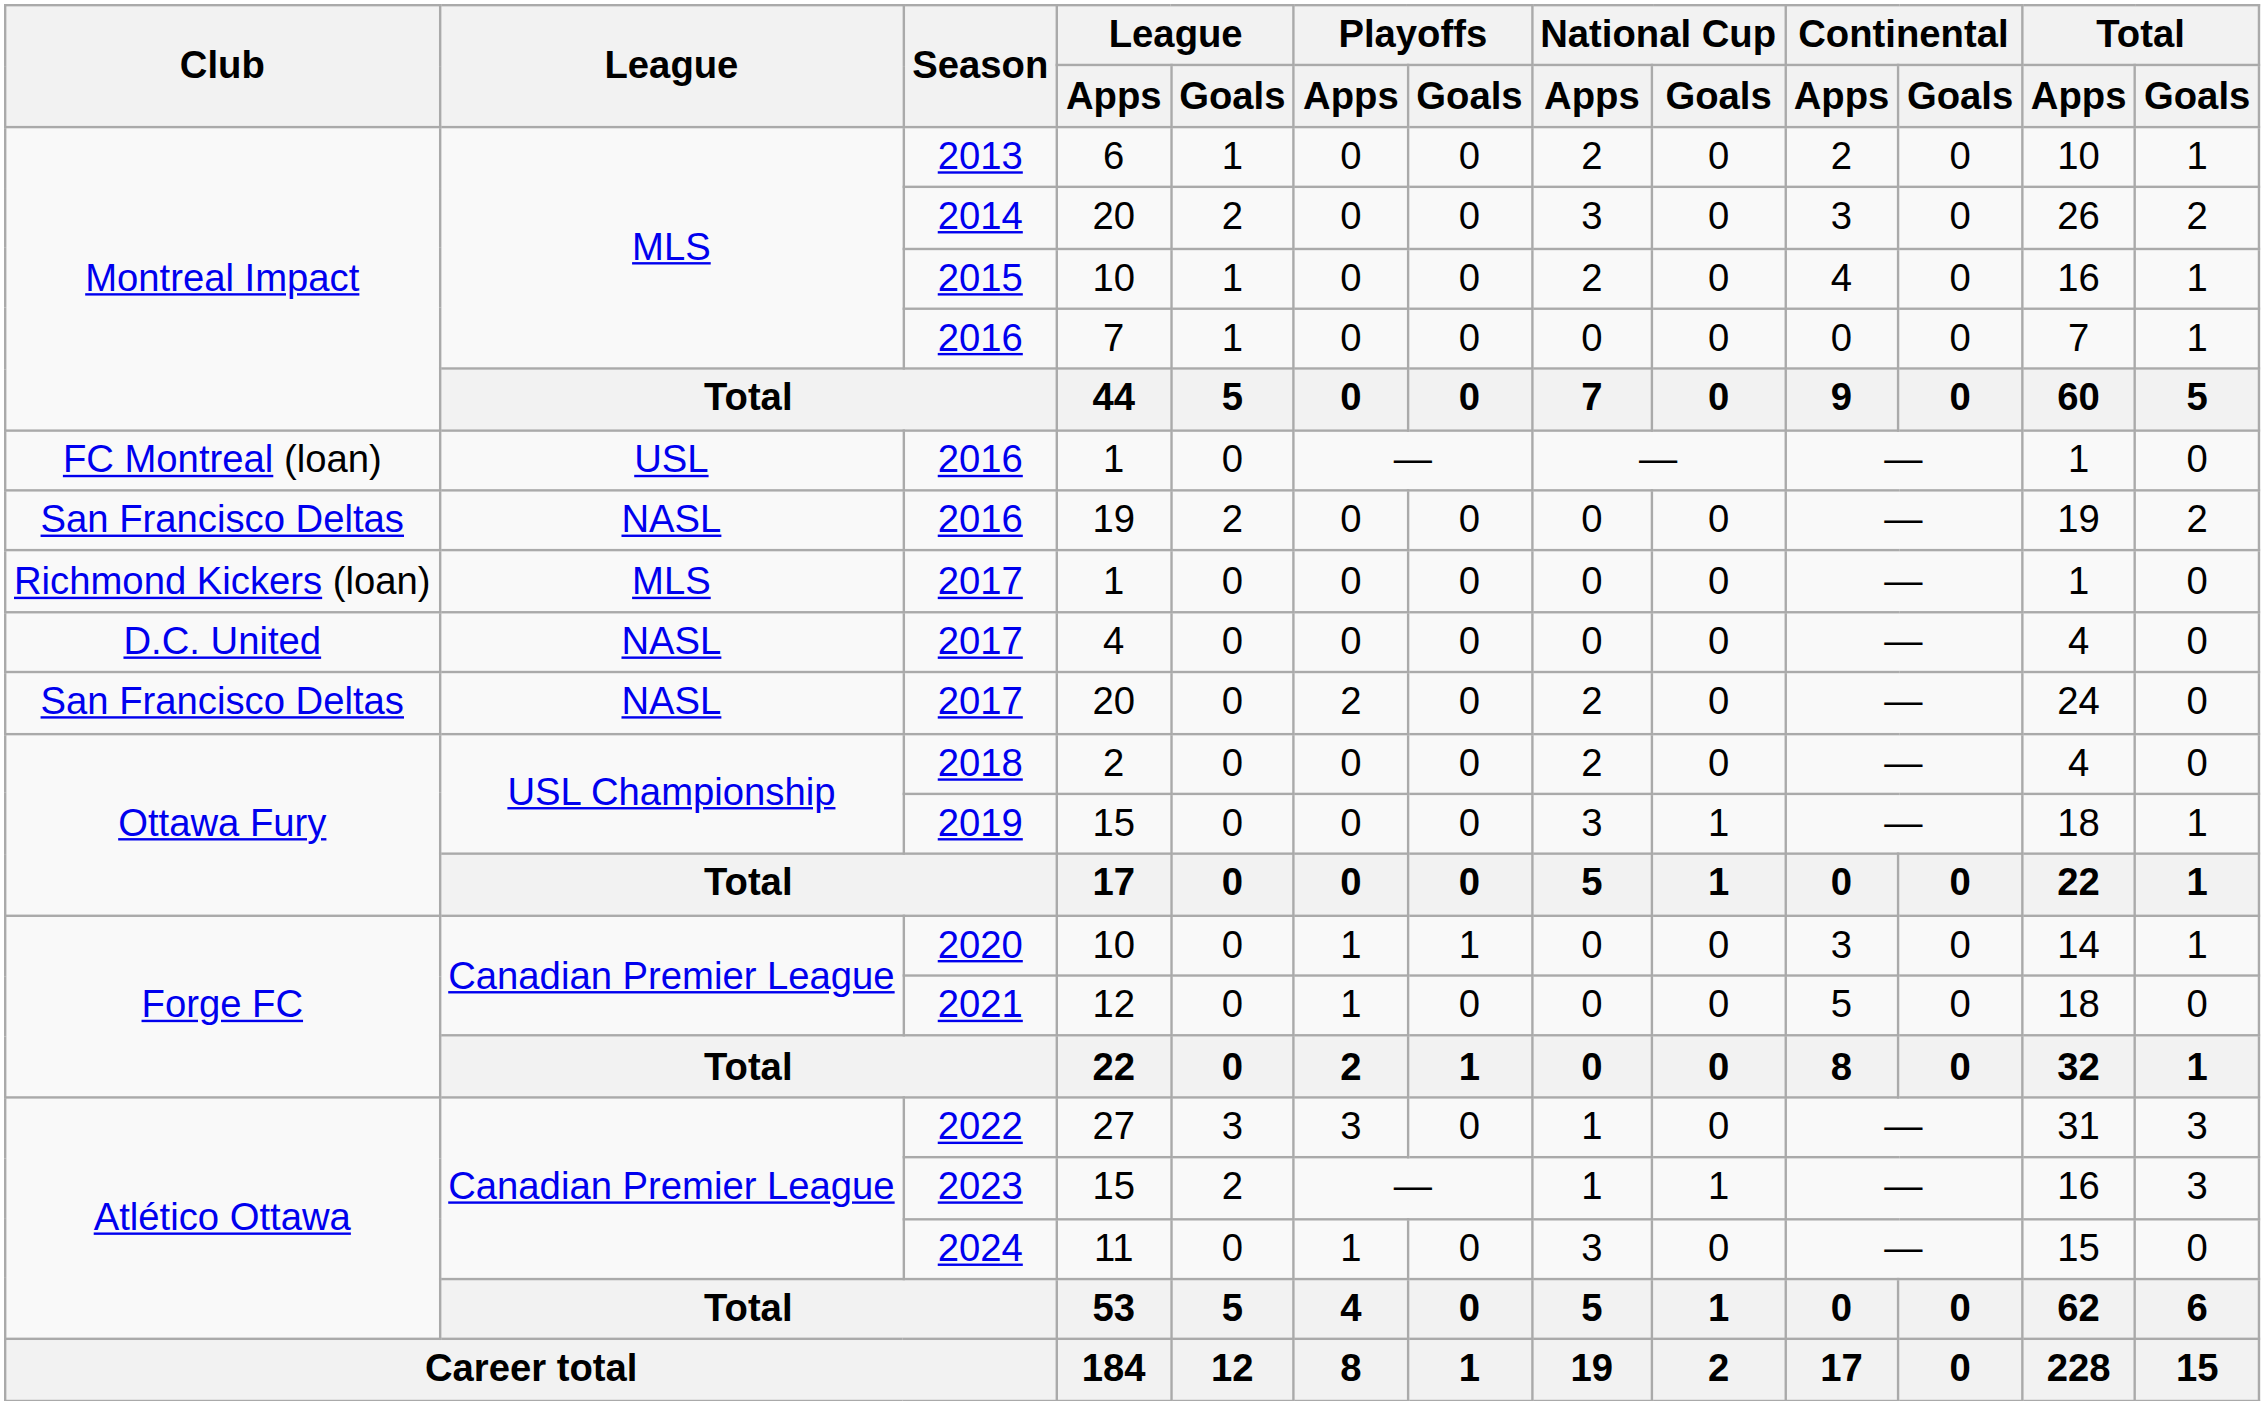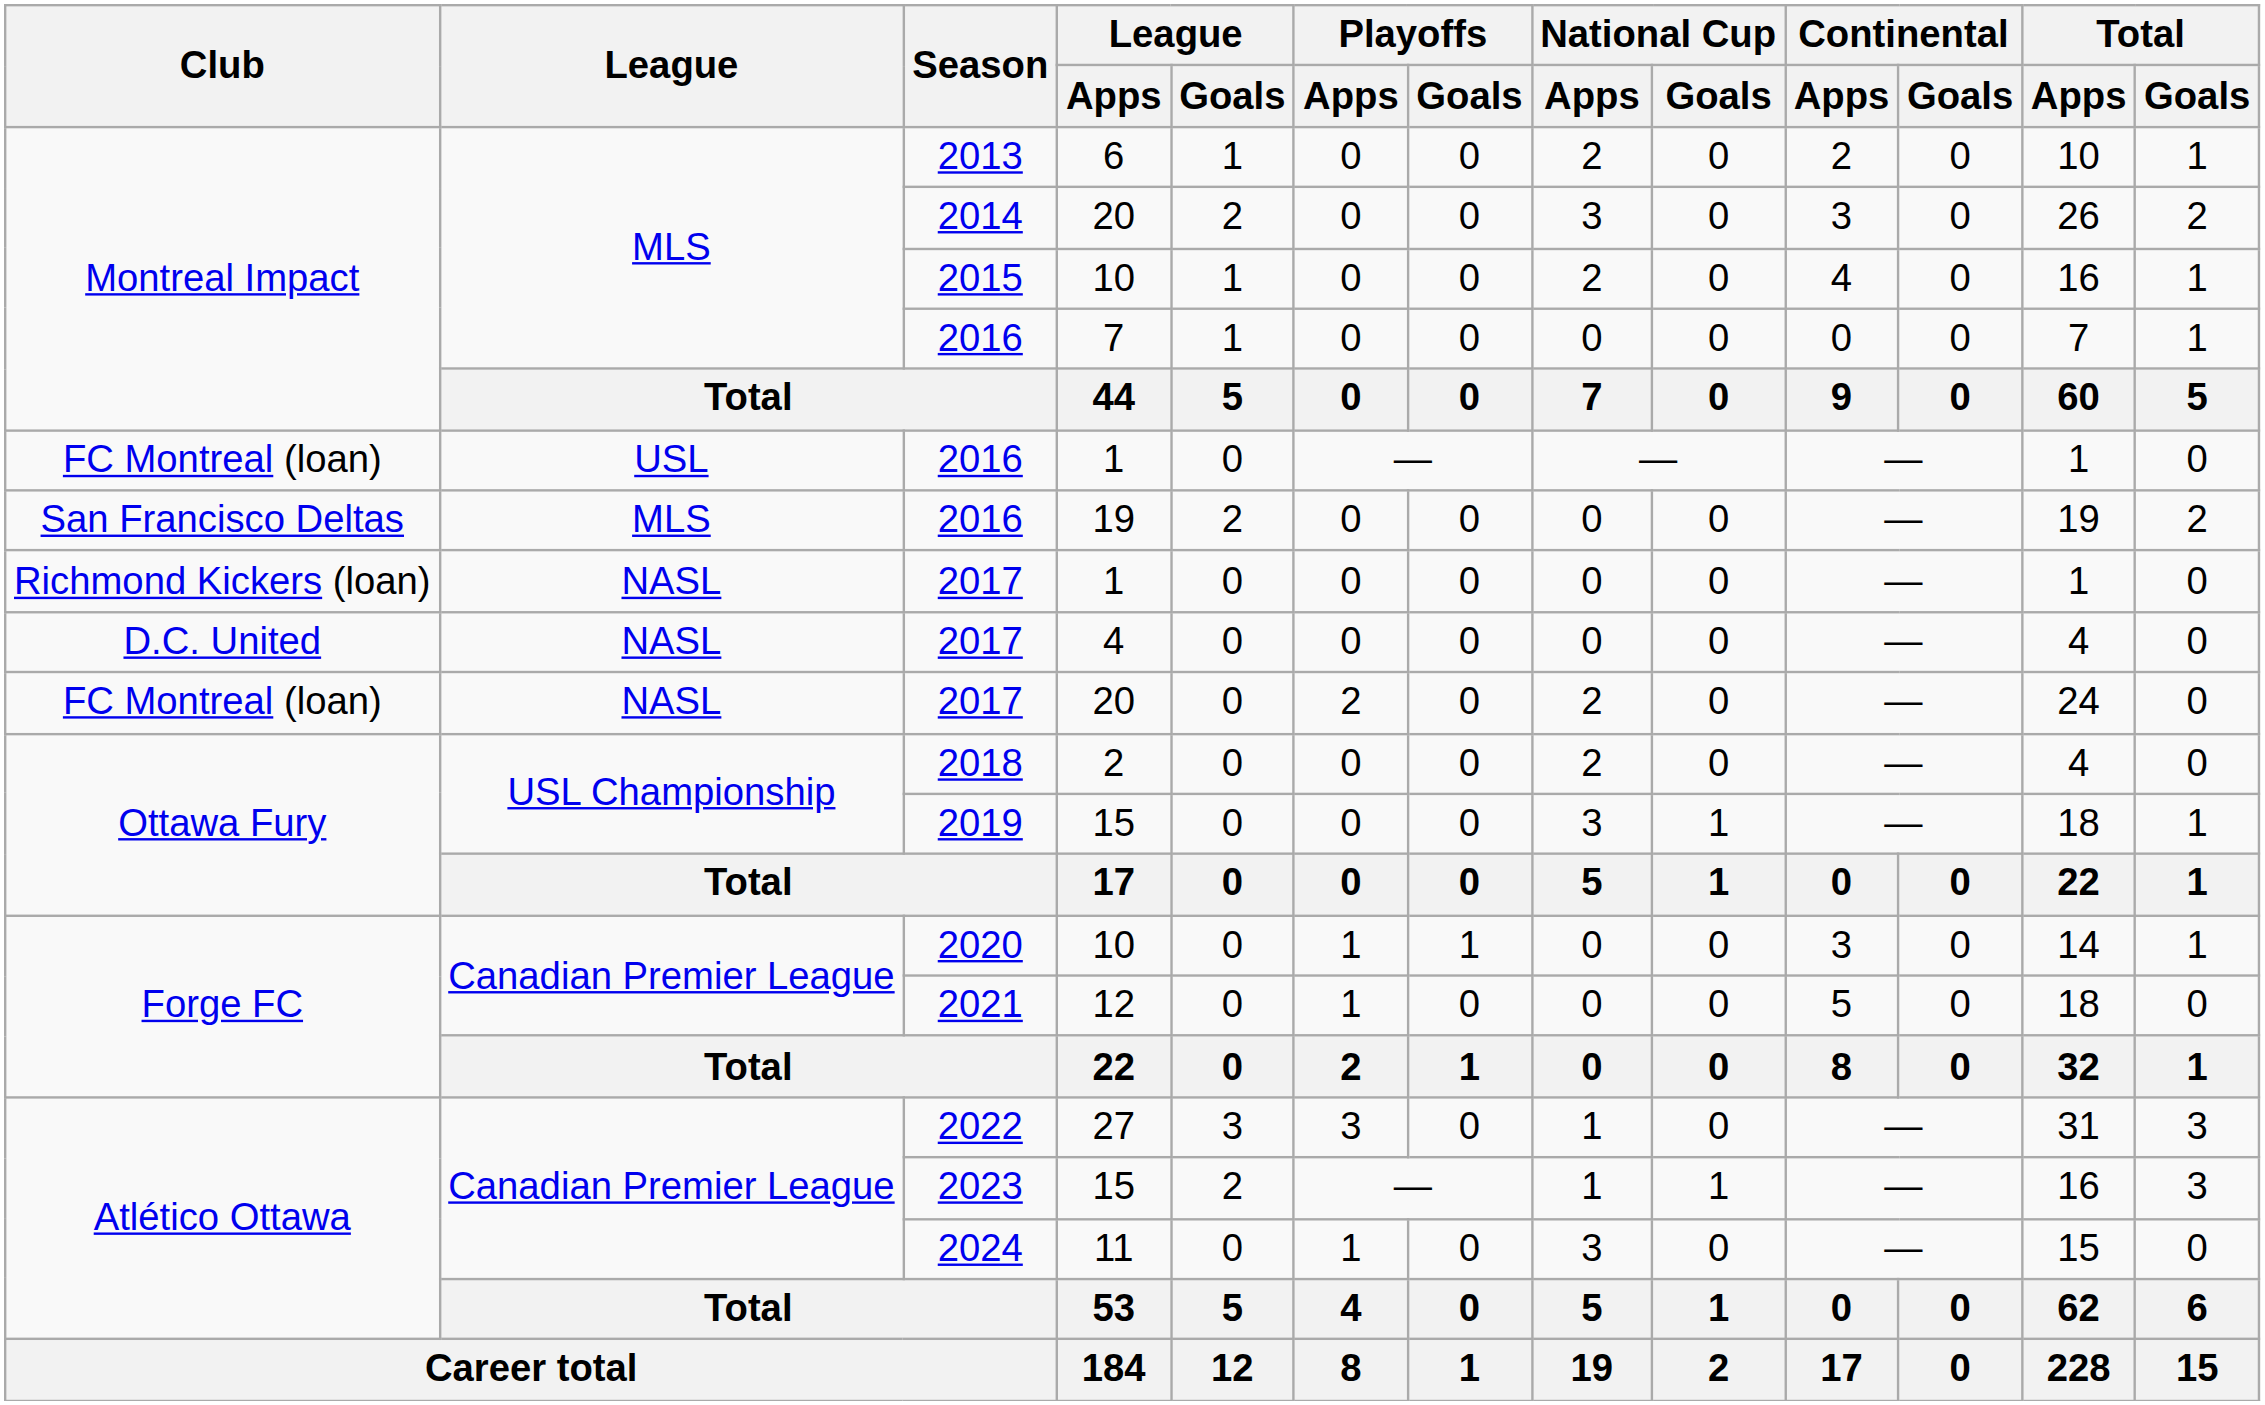 <table class="wikitable" style="text-align: center;">
 <tr>
 <th rowspan="2">Club</th>
 <th rowspan="2">League</th>
 <th rowspan="2">Season</th>
 <th colspan="2">League</th>
 <th colspan="2">Playoffs</th>
 <th colspan="2">National Cup</th>
 <th colspan="2">Continental</th>
 <th colspan="2">Total</th>
 </tr>
 <tr>
 <th>Apps</th>
 <th>Goals</th>
 <th>Apps</th>
 <th>Goals</th>
 <th>Apps</th>
 <th>Goals</th>
 <th>Apps</th>
 <th>Goals</th>
 <th>Apps</th>
 <th>Goals</th>
 </tr>
 <tr>
 <td rowspan="5"><a href='#'>Montreal Impact</a></td>
 <td rowspan="4"><a href='#'>MLS</a></td>
 <td><a href='#'>2013</a></td>
 <td>6</td>
 <td>1</td>
 <td>0</td>
 <td>0</td>
 <td>2</td>
 <td>0</td>
 <td>2</td>
 <td>0</td>
 <td>10</td>
 <td>1</td>
 </tr>
 <tr>
 <td><a href='#'>2014</a></td>
 <td>20</td>
 <td>2</td>
 <td>0</td>
 <td>0</td>
 <td>3</td>
 <td>0</td>
 <td>3</td>
 <td>0</td>
 <td>26</td>
 <td>2</td>
 </tr>
 <tr>
 <td><a href='#'>2015</a></td>
 <td>10</td>
 <td>1</td>
 <td>0</td>
 <td>0</td>
 <td>2</td>
 <td>0</td>
 <td>4</td>
 <td>0</td>
 <td>16</td>
 <td>1</td>
 </tr>
 <tr>
 <td><a href='#'>2016</a></td>
 <td>7</td>
 <td>1</td>
 <td>0</td>
 <td>0</td>
 <td>0</td>
 <td>0</td>
 <td>0</td>
 <td>0</td>
 <td>7</td>
 <td>1</td>
 </tr>
 <tr>
 <th colspan="2">Total</th>
 <th>44</th>
 <th>5</th>
 <th>0</th>
 <th>0</th>
 <th>7</th>
 <th>0</th>
 <th>9</th>
 <th>0</th>
 <th>60</th>
 <th>5</th>
 </tr>
 <tr>
 <td><a href='#'>FC Montreal</a> (loan)</td>
 <td><a href='#'>USL</a></td>
 <td><a href='#'>2016</a></td>
 <td>1</td>
 <td>0</td>
 <td colspan="2">—</td>
 <td colspan="2">—</td>
 <td colspan="2">—</td>
 <td>1</td>
 <td>0</td>
 </tr>
 <tr>
 <td><a href='#'>San Francisco Deltas</a></td>
-<td><a href='#'>NASL</a></td>
+<td><a href='#'>MLS</a></td>
 <td><a href='#'>2016</a></td>
 <td>19</td>
 <td>2</td>
 <td>0</td>
 <td>0</td>
 <td>0</td>
 <td>0</td>
 <td colspan="2">—</td>
 <td>19</td>
 <td>2</td>
 </tr>
 <tr>
 <td><a href='#'>Richmond Kickers</a> (loan)</td>
-<td><a href='#'>MLS</a></td>
+<td><a href='#'>NASL</a></td>
 <td><a href='#'>2017</a></td>
 <td>1</td>
 <td>0</td>
 <td>0</td>
 <td>0</td>
 <td>0</td>
 <td>0</td>
 <td colspan="2">—</td>
 <td>1</td>
 <td>0</td>
 </tr>
 <tr>
 <td><a href='#'>D.C. United</a></td>
 <td><a href='#'>NASL</a></td>
 <td><a href='#'>2017</a></td>
 <td>4</td>
 <td>0</td>
 <td>0</td>
 <td>0</td>
 <td>0</td>
 <td>0</td>
 <td colspan="2">—</td>
 <td>4</td>
 <td>0</td>
 </tr>
 <tr>
-<td><a href='#'>San Francisco Deltas</a></td>
+<td><a href='#'>FC Montreal</a> (loan)</td>
 <td><a href='#'>NASL</a></td>
 <td><a href='#'>2017</a></td>
 <td>20</td>
 <td>0</td>
 <td>2</td>
 <td>0</td>
 <td>2</td>
 <td>0</td>
 <td colspan="2">—</td>
 <td>24</td>
 <td>0</td>
 </tr>
 <tr>
 <td rowspan="3"><a href='#'>Ottawa Fury</a></td>
 <td rowspan="2"><a href='#'>USL Championship</a></td>
 <td><a href='#'>2018</a></td>
 <td>2</td>
 <td>0</td>
 <td>0</td>
 <td>0</td>
 <td>2</td>
 <td>0</td>
 <td colspan="2">—</td>
 <td>4</td>
 <td>0</td>
 </tr>
 <tr>
 <td><a href='#'>2019</a></td>
 <td>15</td>
 <td>0</td>
 <td>0</td>
 <td>0</td>
 <td>3</td>
 <td>1</td>
 <td colspan="2">—</td>
 <td>18</td>
 <td>1</td>
 </tr>
 <tr>
 <th colspan=2>Total</th>
 <th>17</th>
 <th>0</th>
 <th>0</th>
 <th>0</th>
 <th>5</th>
 <th>1</th>
 <th>0</th>
 <th>0</th>
 <th>22</th>
 <th>1</th>
 </tr>
 <tr>
 <td rowspan="3"><a href='#'>Forge FC</a></td>
 <td rowspan="2"><a href='#'>Canadian Premier League</a></td>
 <td><a href='#'>2020</a></td>
 <td>10</td>
 <td>0</td>
 <td>1</td>
 <td>1</td>
 <td>0</td>
 <td>0</td>
 <td>3</td>
 <td>0</td>
 <td>14</td>
 <td>1</td>
 </tr>
 <tr>
 <td><a href='#'>2021</a></td>
 <td>12</td>
 <td>0</td>
 <td>1</td>
 <td>0</td>
 <td>0</td>
 <td>0</td>
 <td>5</td>
 <td>0</td>
 <td>18</td>
 <td>0</td>
 </tr>
 <tr>
 <th colspan=2>Total</th>
 <th>22</th>
 <th>0</th>
 <th>2</th>
 <th>1</th>
 <th>0</th>
 <th>0</th>
 <th>8</th>
 <th>0</th>
 <th>32</th>
 <th>1</th>
 </tr>
 <tr>
 <td rowspan="4"><a href='#'>Atlético Ottawa</a></td>
 <td rowspan="3"><a href='#'>Canadian Premier League</a></td>
 <td><a href='#'>2022</a></td>
 <td>27</td>
 <td>3</td>
 <td>3</td>
 <td>0</td>
 <td>1</td>
 <td>0</td>
 <td colspan="2">—</td>
 <td>31</td>
 <td>3</td>
 </tr>
 <tr>
 <td><a href='#'>2023</a></td>
 <td>15</td>
 <td>2</td>
 <td colspan="2">—</td>
 <td>1</td>
 <td>1</td>
 <td colspan="2">—</td>
 <td>16</td>
 <td>3</td>
 </tr>
 <tr>
 <td><a href='#'>2024</a></td>
 <td>11</td>
 <td>0</td>
 <td>1</td>
 <td>0</td>
 <td>3</td>
 <td>0</td>
 <td colspan="2">—</td>
 <td>15</td>
 <td>0</td>
 </tr>
 <tr>
 <th colspan=2>Total</th>
 <th>53</th>
 <th>5</th>
 <th>4</th>
 <th>0</th>
 <th>5</th>
 <th>1</th>
 <th>0</th>
 <th>0</th>
 <th>62</th>
 <th>6</th>
 </tr>
 <tr>
 <th colspan="3">Career total</th>
 <th>184</th>
 <th>12</th>
 <th>8</th>
 <th>1</th>
 <th>19</th>
 <th>2</th>
 <th>17</th>
 <th>0</th>
 <th>228</th>
 <th>15</th>
 </tr>
 </table>
